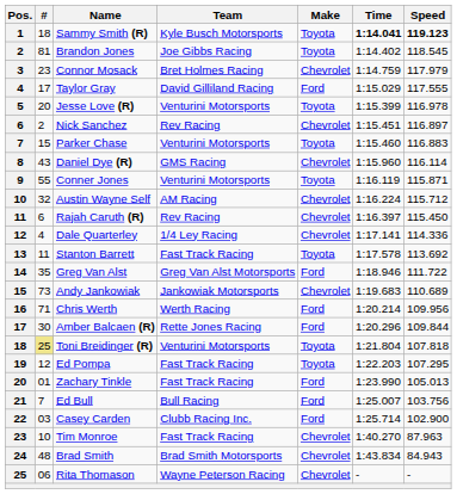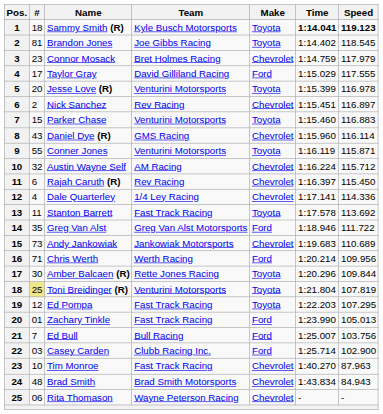 <table class="wikitable" style="font-size:95%">
 <tr>
 <th>Pos.</th>
 <th>#</th>
 <th>Name</th>
 <th>Team</th>
 <th>Make</th>
 <th>Time</th>
 <th>Speed</th>
 </tr>
 <tr>
 <th>1</th>
 <td>18</td>
 <td><a href='#'>Sammy Smith</a> <strong>(R)</strong></td>
 <td><a href='#'>Kyle Busch Motorsports</a></td>
 <td><a href='#'>Toyota</a></td>
 <td><strong>1:14.041</strong></td>
 <td><strong>119.123</strong></td>
 </tr>
 <tr>
 <th>2</th>
 <td>81</td>
 <td><a href='#'>Brandon Jones</a></td>
 <td><a href='#'>Joe Gibbs Racing</a></td>
 <td><a href='#'>Toyota</a></td>
 <td>1:14.402</td>
 <td>118.545</td>
 </tr>
 <tr>
 <th>3</th>
 <td>23</td>
 <td><a href='#'>Connor Mosack</a></td>
 <td><a href='#'>Bret Holmes Racing</a></td>
 <td><a href='#'>Chevrolet</a></td>
 <td>1:14.759</td>
 <td>117.979</td>
 </tr>
 <tr>
 <th>4</th>
 <td>17</td>
 <td><a href='#'>Taylor Gray</a></td>
 <td><a href='#'>David Gilliland Racing</a></td>
 <td><a href='#'>Ford</a></td>
 <td>1:15.029</td>
 <td>117.555</td>
 </tr>
 <tr>
 <th>5</th>
 <td>20</td>
 <td><a href='#'>Jesse Love</a> <strong>(R)</strong></td>
 <td><a href='#'>Venturini Motorsports</a></td>
 <td><a href='#'>Toyota</a></td>
 <td>1:15.399</td>
 <td>116.978</td>
 </tr>
 <tr>
 <th>6</th>
 <td>2</td>
 <td><a href='#'>Nick Sanchez</a></td>
 <td><a href='#'>Rev Racing</a></td>
 <td><a href='#'>Chevrolet</a></td>
 <td>1:15.451</td>
 <td>116.897</td>
 </tr>
 <tr>
 <th>7</th>
 <td>15</td>
 <td><a href='#'>Parker Chase</a></td>
 <td><a href='#'>Venturini Motorsports</a></td>
 <td><a href='#'>Toyota</a></td>
 <td>1:15.460</td>
 <td>116.883</td>
 </tr>
 <tr>
 <th>8</th>
 <td>43</td>
 <td><a href='#'>Daniel Dye</a> <strong>(R)</strong></td>
 <td><a href='#'>GMS Racing</a></td>
 <td><a href='#'>Chevrolet</a></td>
 <td>1:15.960</td>
 <td>116.114</td>
 </tr>
 <tr>
 <th>9</th>
 <td>55</td>
 <td><a href='#'>Conner Jones</a></td>
 <td><a href='#'>Venturini Motorsports</a></td>
 <td><a href='#'>Toyota</a></td>
 <td>1:16.119</td>
 <td>115.871</td>
 </tr>
 <tr>
 <th>10</th>
 <td>32</td>
 <td><a href='#'>Austin Wayne Self</a></td>
 <td><a href='#'>AM Racing</a></td>
 <td><a href='#'>Chevrolet</a></td>
 <td>1:16.224</td>
 <td>115.712</td>
 </tr>
 <tr>
 <th>11</th>
 <td>6</td>
 <td><a href='#'>Rajah Caruth</a> <strong>(R)</strong></td>
 <td><a href='#'>Rev Racing</a></td>
 <td><a href='#'>Chevrolet</a></td>
 <td>1:16.397</td>
 <td>115.450</td>
 </tr>
 <tr>
 <th>12</th>
 <td>4</td>
 <td><a href='#'>Dale Quarterley</a></td>
 <td><a href='#'>1/4 Ley Racing</a></td>
 <td><a href='#'>Chevrolet</a></td>
 <td>1:17.141</td>
 <td>114.336</td>
 </tr>
 <tr>
 <th>13</th>
 <td>11</td>
 <td><a href='#'>Stanton Barrett</a></td>
 <td><a href='#'>Fast Track Racing</a></td>
 <td><a href='#'>Toyota</a></td>
 <td>1:17.578</td>
 <td>113.692</td>
 </tr>
 <tr>
 <th>14</th>
 <td>35</td>
 <td><a href='#'>Greg Van Alst</a></td>
 <td><a href='#'>Greg Van Alst Motorsports</a></td>
 <td><a href='#'>Ford</a></td>
 <td>1:18.946</td>
 <td>111.722</td>
 </tr>
 <tr>
 <th>15</th>
 <td>73</td>
 <td><a href='#'>Andy Jankowiak</a></td>
 <td><a href='#'>Jankowiak Motorsports</a></td>
 <td><a href='#'>Chevrolet</a></td>
 <td>1:19.683</td>
 <td>110.689</td>
 </tr>
 <tr>
 <th>16</th>
 <td>71</td>
 <td><a href='#'>Chris Werth</a></td>
 <td><a href='#'>Werth Racing</a></td>
 <td><a href='#'>Ford</a></td>
 <td>1:20.214</td>
 <td>109.956</td>
 </tr>
 <tr>
 <th>17</th>
 <td>30</td>
 <td><a href='#'>Amber Balcaen</a> <strong>(R)</strong></td>
 <td><a href='#'>Rette Jones Racing</a></td>
-<td><a href='#'>Ford</a></td>
+<td><a href='#'>Toyota</a></td>
 <td>1:20.296</td>
 <td>109.844</td>
 </tr>
 <tr>
 <th>18</th>
 <td style="background: khaki;">25</td>
 <td><a href='#'>Toni Breidinger</a> <strong>(R)</strong></td>
 <td><a href='#'>Venturini Motorsports</a></td>
 <td><a href='#'>Toyota</a></td>
 <td>1:21.804</td>
-<td>107.818</td>
+<td>107.819</td>
 </tr>
 <tr>
 <th>19</th>
 <td>12</td>
 <td><a href='#'>Ed Pompa</a></td>
 <td><a href='#'>Fast Track Racing</a></td>
 <td><a href='#'>Toyota</a></td>
 <td>1:22.203</td>
 <td>107.295</td>
 </tr>
 <tr>
 <th>20</th>
 <td>01</td>
 <td><a href='#'>Zachary Tinkle</a></td>
 <td><a href='#'>Fast Track Racing</a></td>
 <td><a href='#'>Ford</a></td>
 <td>1:23.990</td>
 <td>105.013</td>
 </tr>
 <tr>
 <th>21</th>
 <td>7</td>
 <td><a href='#'>Ed Bull</a></td>
 <td><a href='#'>Bull Racing</a></td>
 <td><a href='#'>Ford</a></td>
 <td>1:25.007</td>
 <td>103.756</td>
 </tr>
 <tr>
 <th>22</th>
 <td>03</td>
 <td><a href='#'>Casey Carden</a></td>
 <td><a href='#'>Clubb Racing Inc.</a></td>
 <td><a href='#'>Ford</a></td>
 <td>1:25.714</td>
 <td>102.900</td>
 </tr>
 <tr>
 <th>23</th>
 <td>10</td>
 <td><a href='#'>Tim Monroe</a></td>
 <td><a href='#'>Fast Track Racing</a></td>
 <td><a href='#'>Chevrolet</a></td>
 <td>1:40.270</td>
 <td>87.963</td>
 </tr>
 <tr>
 <th>24</th>
 <td>48</td>
 <td><a href='#'>Brad Smith</a></td>
 <td><a href='#'>Brad Smith Motorsports</a></td>
 <td><a href='#'>Chevrolet</a></td>
 <td>1:43.834</td>
 <td>84.943</td>
 </tr>
 <tr>
 <th>25</th>
 <td>06</td>
 <td><a href='#'>Rita Thomason</a></td>
 <td><a href='#'>Wayne Peterson Racing</a></td>
 <td><a href='#'>Chevrolet</a></td>
 <td>-</td>
 <td>-</td>
 </tr>
 <tr>
 <th colspan="7"></th>
 </tr>
 </table>
